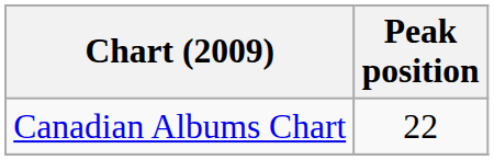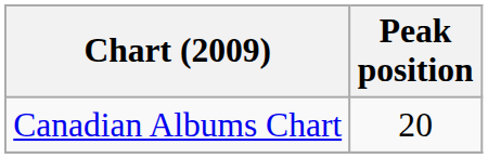 <table class="wikitable" style="text-align:center;">
 <tr>
 <th>Chart (2009)</th>
 <th>Peak<br>position</th>
 </tr>
 <tr>
 <td align="left"><a href='#'>Canadian Albums Chart</a></td>
-<td>22</td>
+<td>20</td>
 </tr>
 <tr>
 </tr>
 </table>
